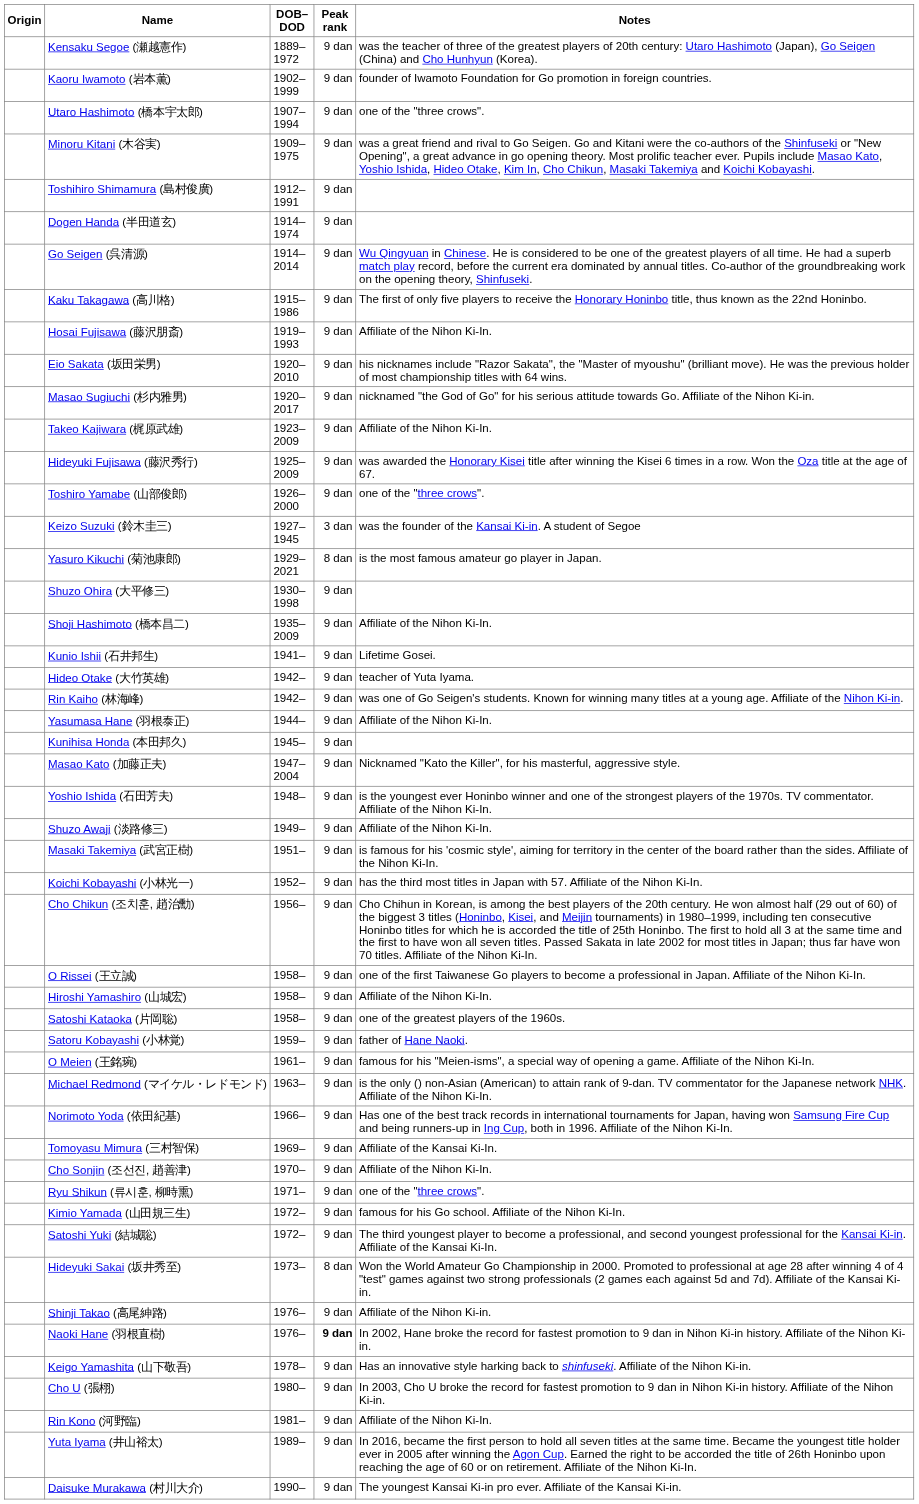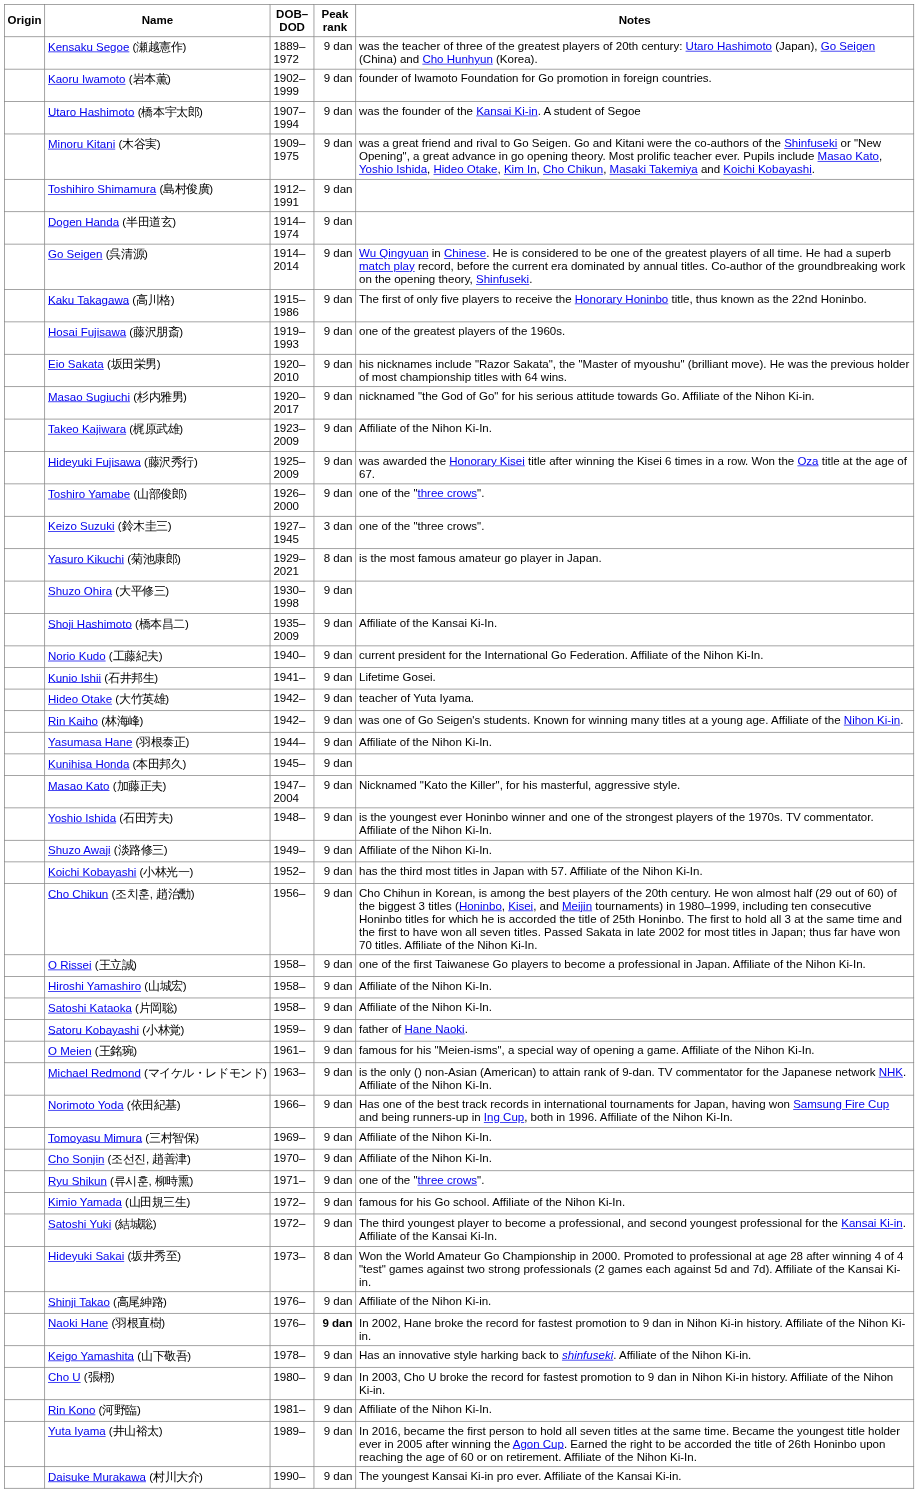 <table class="toccolours" border="1" cellpadding="4" cellspacing="0" style="border-collapse: collapse; margin:0;">
 <tr>
 <th>Origin</th>
 <th>Name</th>
 <th>DOB–DOD</th>
 <th>Peak rank</th>
 <th>Notes</th>
 </tr>
 <tr valign="top">
 <td></td>
 <td style="white-space:nowrap"><a href='#'>Kensaku Segoe</a> (瀬越憲作)</td>
 <td>1889–1972</td>
 <td align="right" style="white-space:nowrap">9 dan</td>
 <td>was the teacher of three of the greatest players of 20th century: <a href='#'>Utaro Hashimoto</a> (Japan), <a href='#'>Go Seigen</a> (China) and <a href='#'>Cho Hunhyun</a> (Korea).</td>
 </tr>
 <tr valign="top">
 <td></td>
 <td style="white-space:nowrap"><a href='#'>Kaoru Iwamoto</a> (岩本薫)</td>
 <td>1902–1999</td>
 <td align="right" style="white-space:nowrap">9 dan</td>
 <td>founder of Iwamoto Foundation for Go promotion in foreign countries.</td>
 </tr>
 <tr valign="top">
 <td></td>
 <td style="white-space:nowrap"><a href='#'>Utaro Hashimoto</a> (橋本宇太郎)</td>
 <td>1907–1994</td>
 <td align="right" style="white-space:nowrap">9 dan</td>
-<td>one of the "three crows".</td>
+<td>was the founder of the <a href='#'>Kansai Ki-in</a>. A student of Segoe</td>
 </tr>
 <tr valign="top">
 <td></td>
 <td style="white-space:nowrap"><a href='#'>Minoru Kitani</a> (木谷実)</td>
 <td>1909–1975</td>
 <td align="right" style="white-space:nowrap">9 dan</td>
 <td>was a great friend and rival to Go Seigen. Go and Kitani were the co-authors of the <a href='#'>Shinfuseki</a> or "New Opening", a great advance in go opening theory. Most prolific teacher ever. Pupils include <a href='#'>Masao Kato</a>, <a href='#'>Yoshio Ishida</a>, <a href='#'>Hideo Otake</a>, <a href='#'>Kim In</a>, <a href='#'>Cho Chikun</a>, <a href='#'>Masaki Takemiya</a> and <a href='#'>Koichi Kobayashi</a>.</td>
 </tr>
 <tr valign="top">
 <td></td>
 <td style="white-space:nowrap"><a href='#'>Toshihiro Shimamura</a> (島村俊廣)</td>
 <td>1912–1991</td>
 <td align="right" style="white-space:nowrap">9 dan</td>
 <td></td>
 </tr>
 <tr valign="top">
 <td></td>
 <td style="white-space:nowrap"><a href='#'>Dogen Handa</a> (半田道玄)</td>
 <td>1914–1974</td>
 <td align="right" style="white-space:nowrap">9 dan</td>
 <td></td>
 </tr>
 <tr valign="top">
 <td></td>
 <td style="white-space:nowrap"><a href='#'>Go Seigen</a> (呉清源)</td>
 <td>1914–2014</td>
 <td align="right" style="white-space:nowrap">9 dan</td>
 <td><a href='#'>Wu Qingyuan</a> in <a href='#'>Chinese</a>. He is considered to be one of the greatest players of all time. He had a superb <a href='#'>match play</a> record, before the current era dominated by annual titles. Co-author of the groundbreaking work on the opening theory, <a href='#'>Shinfuseki</a>.</td>
 </tr>
 <tr valign="top">
 <td></td>
 <td style="white-space:nowrap"><a href='#'>Kaku Takagawa</a> (高川格)</td>
 <td>1915–1986</td>
 <td align="right" style="white-space:nowrap">9 dan</td>
 <td>The first of only five players to receive the <a href='#'>Honorary Honinbo</a> title, thus known as the 22nd Honinbo.</td>
 </tr>
 <tr valign="top">
 <td></td>
 <td style="white-space:nowrap"><a href='#'>Hosai Fujisawa</a> (藤沢朋斎)</td>
 <td>1919–1993</td>
 <td align="right" style="white-space:nowrap">9 dan</td>
-<td>Affiliate of the Nihon Ki-In.</td>
+<td>one of the greatest players of the 1960s.</td>
 </tr>
 <tr valign="top">
 <td></td>
 <td style="white-space:nowrap"><a href='#'>Eio Sakata</a> (坂田栄男)</td>
 <td>1920–2010</td>
 <td align="right" style="white-space:nowrap">9 dan</td>
 <td>his nicknames include "Razor Sakata", the "Master of myoushu" (brilliant move). He was the previous holder of most championship titles with 64 wins.</td>
 </tr>
 <tr valign="top">
 <td></td>
 <td style="white-space:nowrap"><a href='#'>Masao Sugiuchi</a> (杉内雅男)</td>
 <td>1920–2017</td>
 <td align="right" style="white-space:nowrap">9 dan</td>
 <td>nicknamed "the God of Go" for his serious attitude towards Go. Affiliate of the Nihon Ki-in.</td>
 </tr>
 <tr valign="top">
 <td></td>
 <td style="white-space:nowrap"><a href='#'>Takeo Kajiwara</a> (梶原武雄)</td>
 <td>1923–2009</td>
 <td align="right" style="white-space:nowrap">9 dan</td>
 <td>Affiliate of the Nihon Ki-In.</td>
 </tr>
 <tr valign="top">
 <td></td>
 <td style="white-space:nowrap"><a href='#'>Hideyuki Fujisawa</a> (藤沢秀行)</td>
 <td>1925–2009</td>
 <td align="right" style="white-space:nowrap">9 dan</td>
 <td>was awarded the <a href='#'>Honorary Kisei</a> title after winning the Kisei 6 times in a row. Won the <a href='#'>Oza</a> title at the age of 67.</td>
 </tr>
 <tr valign="top">
 <td></td>
 <td style="white-space:nowrap"><a href='#'>Toshiro Yamabe</a> (山部俊郎)</td>
 <td>1926–2000</td>
 <td align="right" style="white-space:nowrap">9 dan</td>
 <td>one of the "<a href='#'>three crows</a>".</td>
 </tr>
 <tr valign="top">
 <td></td>
 <td style="white-space:nowrap"><a href='#'>Keizo Suzuki</a> (鈴木圭三)</td>
 <td>1927–1945</td>
 <td align="right" style="white-space:nowrap">3 dan</td>
-<td>was the founder of the <a href='#'>Kansai Ki-in</a>. A student of Segoe</td>
+<td>one of the "three crows".</td>
 </tr>
 <tr valign="top">
 <td></td>
 <td style="white-space:nowrap"><a href='#'>Yasuro Kikuchi</a> (菊池康郎)</td>
 <td>1929–2021</td>
 <td align="right" style="white-space:nowrap">8 dan</td>
 <td>is the most famous amateur go player in Japan.</td>
 </tr>
 <tr valign="top">
 <td></td>
 <td style="white-space:nowrap"><a href='#'>Shuzo Ohira</a> (大平修三)</td>
 <td>1930–1998</td>
 <td align="right" style="white-space:nowrap">9 dan</td>
 <td></td>
 </tr>
 <tr valign="top">
 <td></td>
 <td style="white-space:nowrap"><a href='#'>Shoji Hashimoto</a> (橋本昌二)</td>
 <td>1935–2009</td>
 <td align="right" style="white-space:nowrap">9 dan</td>
-<td>Affiliate of the Nihon Ki-In.</td>
+<td>Affiliate of the Kansai Ki-In.</td>
+</tr>
+<tr valign="top">
+<td></td>
+<td style="white-space:nowrap"><a href='#'>Norio Kudo</a> (工藤紀夫)</td>
+<td>1940–</td>
+<td align="right" style="white-space:nowrap">9 dan</td>
+<td>current president for the International Go Federation. Affiliate of the Nihon Ki-In.</td>
 </tr>
 <tr valign="top">
 <td></td>
 <td style="white-space:nowrap"><a href='#'>Kunio Ishii</a> (石井邦生)</td>
 <td>1941–</td>
 <td align="right" style="white-space:nowrap">9 dan</td>
 <td>Lifetime Gosei.</td>
 </tr>
 <tr valign="top">
 <td></td>
 <td style="white-space:nowrap"><a href='#'>Hideo Otake</a> (大竹英雄)</td>
 <td>1942–</td>
 <td align="right" style="white-space:nowrap">9 dan</td>
 <td>teacher of Yuta Iyama.</td>
 </tr>
 <tr valign="top">
 <td></td>
 <td style="white-space:nowrap"><a href='#'>Rin Kaiho</a> (林海峰)</td>
 <td>1942–</td>
 <td align="right" style="white-space:nowrap">9 dan</td>
 <td>was one of Go Seigen's students. Known for winning many titles at a young age. Affiliate of the <a href='#'>Nihon Ki-in</a>.</td>
 </tr>
 <tr valign="top">
 <td></td>
 <td style="white-space:nowrap"><a href='#'>Yasumasa Hane</a> (羽根泰正)</td>
 <td>1944–</td>
 <td align="right" style="white-space:nowrap">9 dan</td>
 <td>Affiliate of the Nihon Ki-In.</td>
 </tr>
 <tr valign="top">
 <td></td>
 <td style="white-space:nowrap"><a href='#'>Kunihisa Honda</a> (本田邦久)</td>
 <td>1945–</td>
 <td align="right" style="white-space:nowrap">9 dan</td>
 <td></td>
 </tr>
 <tr valign="top">
 <td></td>
 <td style="white-space:nowrap"><a href='#'>Masao Kato</a> (加藤正夫)</td>
 <td>1947–2004</td>
 <td align="right" style="white-space:nowrap">9 dan</td>
 <td>Nicknamed "Kato the Killer", for his masterful, aggressive style.</td>
 </tr>
 <tr valign="top">
 <td></td>
 <td style="white-space:nowrap"><a href='#'>Yoshio Ishida</a> (石田芳夫)</td>
 <td>1948–</td>
 <td align="right" style="white-space:nowrap">9 dan</td>
 <td>is the youngest ever Honinbo winner and one of the strongest players of the 1970s. TV commentator. Affiliate of the Nihon Ki-In.</td>
 </tr>
 <tr valign="top">
 <td></td>
 <td style="white-space:nowrap"><a href='#'>Shuzo Awaji</a> (淡路修三)</td>
 <td>1949–</td>
 <td align="right" style="white-space:nowrap">9 dan</td>
 <td>Affiliate of the Nihon Ki-In.</td>
 </tr>
 <tr valign="top">
 <td></td>
-<td style="white-space:nowrap"><a href='#'>Masaki Takemiya</a> (武宮正樹)</td>
-<td>1951–</td>
-<td align="right" style="white-space:nowrap">9 dan</td>
-<td>is famous for his 'cosmic style', aiming for territory in the center of the board rather than the sides. Affiliate of the Nihon Ki-In.</td>
-</tr>
-<tr valign="top">
-<td></td>
 <td style="white-space:nowrap"><a href='#'>Koichi Kobayashi</a> (小林光一)</td>
 <td>1952–</td>
 <td align="right" style="white-space:nowrap">9 dan</td>
 <td>has the third most titles in Japan with 57. Affiliate of the Nihon Ki-In.</td>
 </tr>
 <tr valign="top">
 <td></td>
 <td style="white-space:nowrap"><a href='#'>Cho Chikun</a> (조치훈, 趙治勳)</td>
 <td>1956–</td>
 <td align="right" style="white-space:nowrap">9 dan</td>
 <td>Cho Chihun in Korean, is among the best players of the 20th century. He won almost half (29 out of 60) of the biggest 3 titles (<a href='#'>Honinbo</a>, <a href='#'>Kisei</a>, and <a href='#'>Meijin</a> tournaments) in 1980–1999, including ten consecutive Honinbo titles for which he is accorded the title of 25th Honinbo. The first to hold all 3 at the same time and the first to have won all seven titles. Passed Sakata in late 2002 for most titles in Japan; thus far have won 70 titles. Affiliate of the Nihon Ki-In.</td>
 </tr>
 <tr valign="top">
 <td></td>
 <td style="white-space:nowrap"><a href='#'>O Rissei</a> (王立誠)</td>
 <td>1958–</td>
 <td align="right" style="white-space:nowrap">9 dan</td>
 <td>one of the first Taiwanese Go players to become a professional in Japan. Affiliate of the Nihon Ki-In.</td>
 </tr>
 <tr valign="top">
 <td></td>
 <td style="white-space:nowrap"><a href='#'>Hiroshi Yamashiro</a> (山城宏)</td>
 <td>1958–</td>
 <td align="right" style="white-space:nowrap">9 dan</td>
 <td>Affiliate of the Nihon Ki-In.</td>
 </tr>
 <tr valign="top">
 <td></td>
 <td style="white-space:nowrap"><a href='#'>Satoshi Kataoka</a> (片岡聡)</td>
 <td>1958–</td>
 <td align="right" style="white-space:nowrap">9 dan</td>
-<td>one of the greatest players of the 1960s.</td>
+<td>Affiliate of the Nihon Ki-In.</td>
 </tr>
 <tr valign="top">
 <td></td>
 <td style="white-space:nowrap"><a href='#'>Satoru Kobayashi</a> (小林覚)</td>
 <td>1959–</td>
 <td align="right" style="white-space:nowrap">9 dan</td>
 <td>father of <a href='#'>Hane Naoki</a>.</td>
 </tr>
 <tr valign="top">
 <td></td>
 <td style="white-space:nowrap"><a href='#'>O Meien</a> (王銘琬)</td>
 <td>1961–</td>
 <td align="right" style="white-space:nowrap">9 dan</td>
 <td>famous for his "Meien-isms", a special way of opening a game. Affiliate of the Nihon Ki-In.</td>
 </tr>
 <tr valign="top">
 <td></td>
 <td style="white-space:nowrap"><a href='#'>Michael Redmond</a>  (マイケル・レドモンド)</td>
 <td>1963–</td>
 <td align="right" style="white-space:nowrap">9 dan</td>
 <td>is the only () non-Asian (American) to attain rank of 9-dan. TV commentator for the Japanese network <a href='#'>NHK</a>. Affiliate of the Nihon Ki-In.</td>
 </tr>
 <tr valign="top">
 <td></td>
 <td style="white-space:nowrap"><a href='#'>Norimoto Yoda</a> (依田紀基)</td>
 <td>1966–</td>
 <td align="right" style="white-space:nowrap">9 dan</td>
 <td>Has one of the best track records in international tournaments for Japan, having won <a href='#'>Samsung Fire Cup</a> and being runners-up in <a href='#'>Ing Cup</a>, both in 1996. Affiliate of the Nihon Ki-In.</td>
 </tr>
 <tr valign="top">
 <td></td>
 <td style="white-space:nowrap"><a href='#'>Tomoyasu Mimura</a> (三村智保)</td>
 <td>1969–</td>
 <td align="right" style="white-space:nowrap">9 dan</td>
-<td>Affiliate of the Kansai Ki-In.</td>
+<td>Affiliate of the Nihon Ki-In.</td>
 </tr>
 <tr valign="top">
 <td></td>
 <td style="white-space:nowrap"><a href='#'>Cho Sonjin</a> (조선진, 趙善津)</td>
 <td>1970–</td>
 <td align="right" style="white-space:nowrap">9 dan</td>
 <td>Affiliate of the Nihon Ki-In.</td>
 </tr>
 <tr valign="top">
 <td></td>
 <td style="white-space:nowrap"><a href='#'>Ryu Shikun</a> (류시훈, 柳時熏)</td>
 <td>1971–</td>
 <td align="right" style="white-space:nowrap">9 dan</td>
 <td>one of the "<a href='#'>three crows</a>".</td>
 </tr>
 <tr valign="top">
 <td></td>
 <td style="white-space:nowrap"><a href='#'>Kimio Yamada</a> (山田規三生)</td>
 <td>1972–</td>
 <td align="right" style="white-space:nowrap">9 dan</td>
 <td>famous for his Go school. Affiliate of the Nihon Ki-In.</td>
 </tr>
 <tr valign="top">
 <td></td>
 <td style="white-space:nowrap"><a href='#'>Satoshi Yuki</a> (結城聡)</td>
 <td>1972–</td>
 <td align="right" style="white-space:nowrap">9 dan</td>
 <td>The third youngest player to become a professional, and second youngest professional for the <a href='#'>Kansai Ki-in</a>. Affiliate of the Kansai Ki-In.</td>
 </tr>
 <tr valign="top">
 <td></td>
 <td style="white-space:nowrap"><a href='#'>Hideyuki Sakai</a> (坂井秀至)</td>
 <td>1973–</td>
 <td align="right" style="white-space:nowrap">8 dan</td>
 <td>Won the World Amateur Go Championship in 2000. Promoted to professional at age 28 after winning 4 of 4 "test" games against two strong professionals (2 games each against 5d and 7d). Affiliate of the Kansai Ki-in.</td>
 </tr>
 <tr valign="top">
 <td></td>
 <td style="white-space:nowrap"><a href='#'>Shinji Takao</a> (高尾紳路)</td>
 <td>1976–</td>
 <td align="right" style="white-space:nowrap">9 dan</td>
 <td>Affiliate of the Nihon Ki-in.</td>
 </tr>
 <tr valign="top">
 <td></td>
 <td style="white-space:nowrap"><a href='#'>Naoki Hane</a> (羽根直樹)</td>
 <td>1976–</td>
 <td align="right" style="white-space:nowrap"><strong>9 dan</strong></td>
 <td>In 2002, Hane broke the record for fastest promotion to 9 dan in Nihon Ki-in history. Affiliate of the Nihon Ki-in.</td>
 </tr>
 <tr valign="top">
 <td></td>
 <td style="white-space:nowrap"><a href='#'>Keigo Yamashita</a> (山下敬吾)</td>
 <td>1978–</td>
 <td align="right" style="white-space:nowrap">9 dan</td>
 <td>Has an innovative style harking back to <em><a href='#'>shinfuseki</a></em>. Affiliate of the Nihon Ki-in.</td>
 </tr>
 <tr valign="top">
 <td></td>
 <td style="white-space:nowrap"><a href='#'>Cho U</a> (張栩)</td>
 <td>1980–</td>
 <td align="right" style="white-space:nowrap">9 dan</td>
 <td>In 2003, Cho U broke the record for fastest promotion to 9 dan in Nihon Ki-in history. Affiliate of the Nihon Ki-in.</td>
 </tr>
 <tr valign="top">
 <td></td>
 <td style="white-space:nowrap"><a href='#'>Rin Kono</a> (河野臨)</td>
 <td>1981–</td>
 <td align="right" style="white-space:nowrap">9 dan</td>
 <td>Affiliate of the Nihon Ki-In.</td>
 </tr>
 <tr valign="top">
 <td></td>
 <td style="white-space:nowrap"><a href='#'>Yuta Iyama</a> (井山裕太)</td>
 <td>1989–</td>
 <td align="right" style="white-space:nowrap">9 dan</td>
 <td>In 2016, became the first person to hold all seven titles at the same time. Became the youngest title holder ever in 2005 after winning the <a href='#'>Agon Cup</a>. Earned the right to be accorded the title of 26th Honinbo upon reaching the age of 60 or on retirement. Affiliate of the Nihon Ki-In.</td>
 </tr>
 <tr valign="top">
 <td></td>
 <td style="white-space:nowrap"><a href='#'>Daisuke Murakawa</a> (村川大介)</td>
 <td>1990–</td>
 <td align="right" style="white-space:nowrap">9 dan</td>
 <td>The youngest Kansai Ki-in pro ever. Affiliate of the Kansai Ki-in.</td>
 </tr>
 </table>
